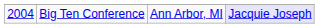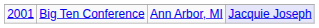 <table class="wikitable">
 <tr>
 </tr>
 <tr>
-<td><a href='#'>2004</a></td>
+<td><a href='#'>2001</a></td>
 <td><a href='#'>Big Ten Conference</a></td>
 <td><a href='#'>Ann Arbor, MI</a></td>
 <td style="background: lavender;"><a href='#'>Jacquie Joseph</a></td>
 </tr>
 </table>
